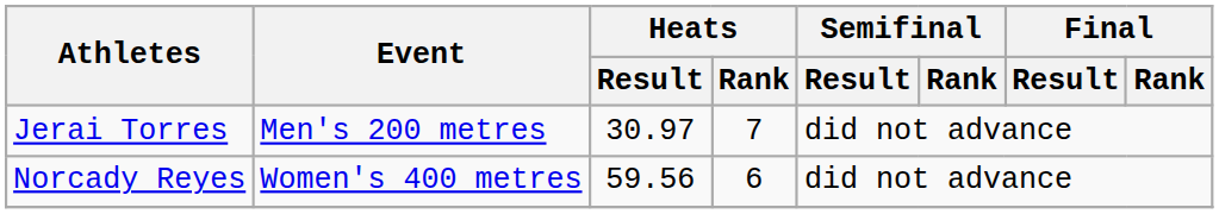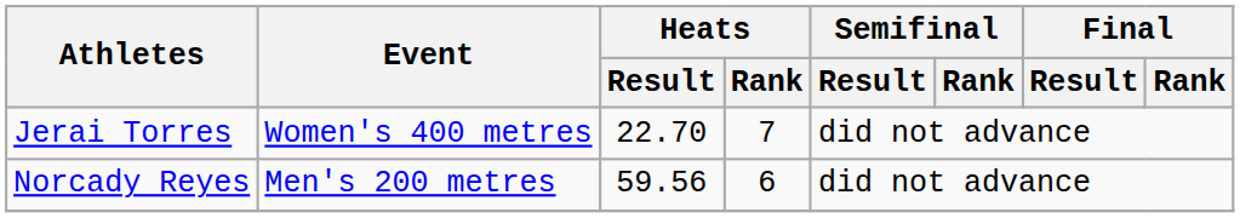 <table class="wikitable" border="1" style="font-size:90%">
 <tr>
 <th rowspan="2">Athletes</th>
 <th rowspan="2">Event</th>
 <th colspan="2">Heats</th>
 <th colspan="2">Semifinal</th>
 <th colspan="2">Final</th>
 </tr>
 <tr>
 <th>Result</th>
 <th>Rank</th>
 <th>Result</th>
 <th>Rank</th>
 <th>Result</th>
 <th>Rank</th>
 </tr>
 <tr>
 <td><a href='#'>Jerai Torres</a></td>
-<td><a href='#'>Men's 200 metres</a></td>
-<td align=center>30.97</td>
+<td><a href='#'>Women's 400 metres</a></td>
+<td align=center>22.70</td>
 <td align=center>7</td>
 <td colspan=4>did not advance</td>
 </tr>
 <tr>
 <td><a href='#'>Norcady Reyes</a></td>
-<td><a href='#'>Women's 400 metres</a></td>
+<td><a href='#'>Men's 200 metres</a></td>
 <td align=center>59.56</td>
 <td align=center>6</td>
 <td colspan=4>did not advance</td>
 </tr>
 <tr>
 </tr>
 </table>
